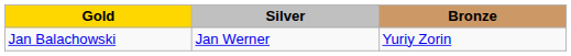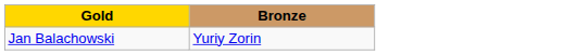 <table class="wikitable" style="text-align:left">
 <tr align="center">
 <td width=200 bgcolor=gold><strong>Gold</strong></td>
-<td width=200 bgcolor=silver><strong>Silver</strong></td>
 <td width=200 bgcolor=CC9966><strong>Bronze</strong></td>
 </tr>
 <tr>
 <td><a href='#'>Jan Balachowski</a><br><em></em></td>
-<td><a href='#'>Jan Werner</a><br><em></em></td>
 <td><a href='#'>Yuriy Zorin</a><br><em></em></td>
 </tr>
 </table>
